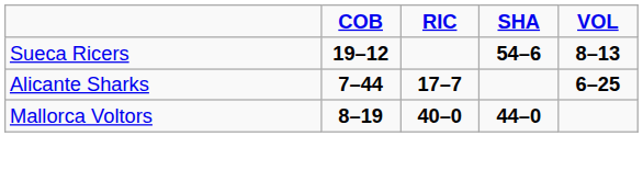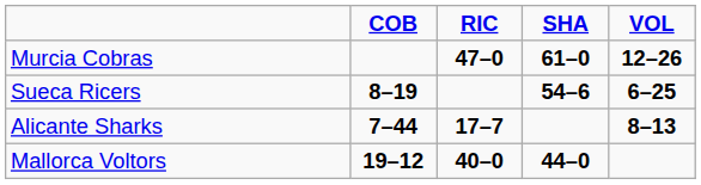 <table style="font-size: 90%; text-align: center" class="wikitable">
 <tr>
 <td width=220></td>
 <td width=50><strong><a href='#'>COB</a></strong></td>
 <td width=50><strong><a href='#'>RIC</a></strong></td>
 <td width=50><strong><a href='#'>SHA</a></strong></td>
 <td width=50><strong><a href='#'>VOL</a></strong></td>
 </tr>
 <tr>
+<td align=left><a href='#'>Murcia Cobras</a></td>
+<td></td>
+<td><strong>47–0</strong></td>
+<td><strong>61–0</strong></td>
+<td><strong>12–26</strong></td>
+</tr>
+<tr>
 <td align=left><a href='#'>Sueca Ricers</a></td>
-<td><strong>19–12</strong></td>
+<td><strong>8–19</strong></td>
 <td></td>
 <td><strong>54–6</strong></td>
-<td><strong>8–13</strong></td>
+<td><strong>6–25</strong></td>
 </tr>
 <tr>
 <td align=left><a href='#'>Alicante Sharks</a></td>
 <td><strong>7–44</strong></td>
 <td><strong>17–7</strong></td>
 <td></td>
-<td><strong>6–25</strong></td>
+<td><strong>8–13</strong></td>
 </tr>
 <tr>
 <td align=left><a href='#'>Mallorca Voltors</a></td>
-<td><strong>8–19</strong></td>
+<td><strong>19–12</strong></td>
 <td><strong>40–0</strong></td>
 <td><strong>44–0</strong></td>
 <td></td>
 </tr>
 </table>
